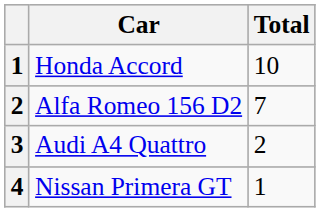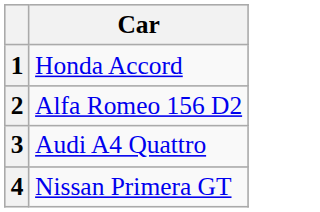 <table class="wikitable" style="font-size:100%;">
 <tr>
 <th></th>
 <th>Car</th>
-<th>Total</th>
 </tr>
 <tr>
 <th>1</th>
 <td><a href='#'>Honda Accord</a></td>
-<td>10</td>
 </tr>
 <tr>
 <th>2</th>
 <td><a href='#'>Alfa Romeo 156 D2</a></td>
-<td>7</td>
 </tr>
 <tr>
 <th>3</th>
 <td><a href='#'>Audi A4 Quattro</a></td>
-<td>2</td>
 </tr>
 <tr>
 <th>4</th>
 <td><a href='#'>Nissan Primera GT</a></td>
-<td>1</td>
 </tr>
 </table>
